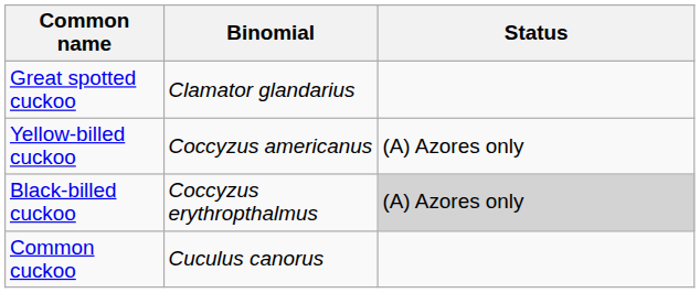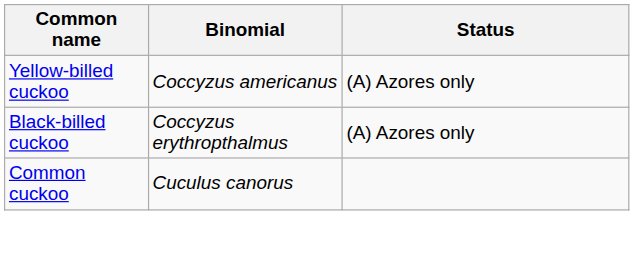 <table width=60% class="wikitable">
 <tr>
 <th width=15%>Common name</th>
 <th width=15%>Binomial</th>
 <th width=30%>Status</th>
-</tr>
-<tr>
-<td><a href='#'>Great spotted cuckoo</a></td>
-<td><em>Clamator glandarius</em></td>
-<td></td>
 </tr>
 <tr>
 <td><a href='#'>Yellow-billed cuckoo</a></td>
 <td><em>Coccyzus americanus</em></td>
 <td>(A) Azores only</td>
 </tr>
 <tr>
 <td><a href='#'>Black-billed cuckoo</a></td>
 <td><em>Coccyzus erythropthalmus</em></td>
-<td style="background: lightgrey;">(A) Azores only</td>
+<td>(A) Azores only</td>
 </tr>
 <tr>
 <td><a href='#'>Common cuckoo</a></td>
 <td><em>Cuculus canorus</em></td>
 <td></td>
 </tr>
 </table>
